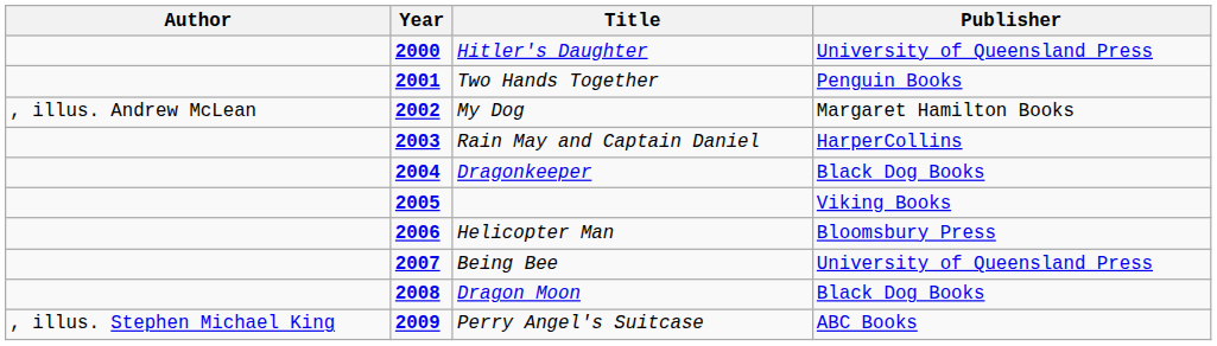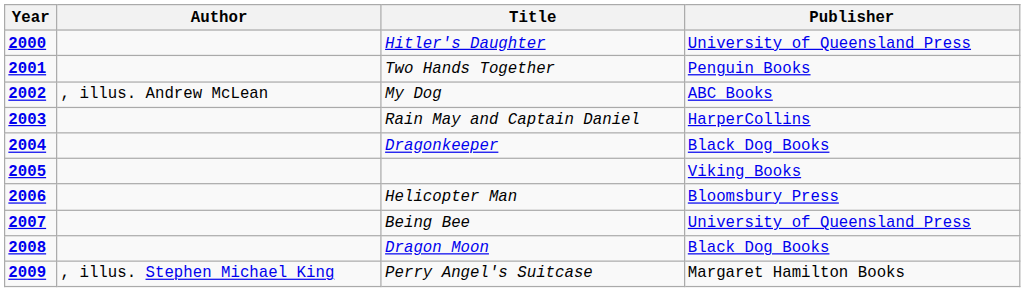 <table class="wikitable sortable mw-collapsible" width="95%">
 <tr>
+<th>Year</th>
 <th>Author</th>
-<th>Year</th>
 <th>Title</th>
 <th>Publisher</th>
 </tr>
 <tr>
+<td><strong><a href='#'>2000</a></strong></td>
 <td></td>
-<td><strong><a href='#'>2000</a></strong></td>
 <td><em><a href='#'>Hitler's Daughter</a></em></td>
 <td><a href='#'>University of Queensland Press</a></td>
 </tr>
 <tr>
+<td><strong><a href='#'>2001</a></strong></td>
 <td></td>
-<td><strong><a href='#'>2001</a></strong></td>
 <td><em>Two Hands Together</em></td>
 <td><a href='#'>Penguin Books</a></td>
 </tr>
 <tr>
+<td><strong><a href='#'>2002</a></strong></td>
 <td>, illus. Andrew McLean</td>
-<td><strong><a href='#'>2002</a></strong></td>
 <td><em>My Dog</em></td>
-<td>Margaret Hamilton Books</td>
+<td><a href='#'>ABC Books</a></td>
 </tr>
 <tr>
+<td><strong><a href='#'>2003</a></strong></td>
 <td></td>
-<td><strong><a href='#'>2003</a></strong></td>
 <td><em>Rain May and Captain Daniel</em></td>
 <td><a href='#'>HarperCollins</a></td>
 </tr>
 <tr>
+<td><strong><a href='#'>2004</a></strong></td>
 <td></td>
-<td><strong><a href='#'>2004</a></strong></td>
 <td><em><a href='#'>Dragonkeeper</a></em></td>
 <td><a href='#'>Black Dog Books</a></td>
 </tr>
 <tr>
+<td><strong><a href='#'>2005</a></strong></td>
 <td></td>
-<td><strong><a href='#'>2005</a></strong></td>
 <td><em></em></td>
 <td><a href='#'>Viking Books</a></td>
 </tr>
 <tr>
+<td><strong><a href='#'>2006</a></strong></td>
 <td></td>
-<td><strong><a href='#'>2006</a></strong></td>
 <td><em>Helicopter Man</em></td>
 <td><a href='#'>Bloomsbury Press</a></td>
 </tr>
 <tr>
+<td><strong><a href='#'>2007</a></strong></td>
 <td></td>
-<td><strong><a href='#'>2007</a></strong></td>
 <td><em>Being Bee</em></td>
 <td><a href='#'>University of Queensland Press</a></td>
 </tr>
 <tr>
+<td><strong><a href='#'>2008</a></strong></td>
 <td></td>
-<td><strong><a href='#'>2008</a></strong></td>
 <td><em><a href='#'>Dragon Moon</a></em></td>
 <td><a href='#'>Black Dog Books</a></td>
 </tr>
 <tr>
+<td><strong><a href='#'>2009</a></strong></td>
 <td>, illus. <a href='#'>Stephen Michael King</a></td>
-<td><strong><a href='#'>2009</a></strong></td>
 <td><em>Perry Angel's Suitcase</em></td>
-<td><a href='#'>ABC Books</a></td>
+<td>Margaret Hamilton Books</td>
 </tr>
 </table>
